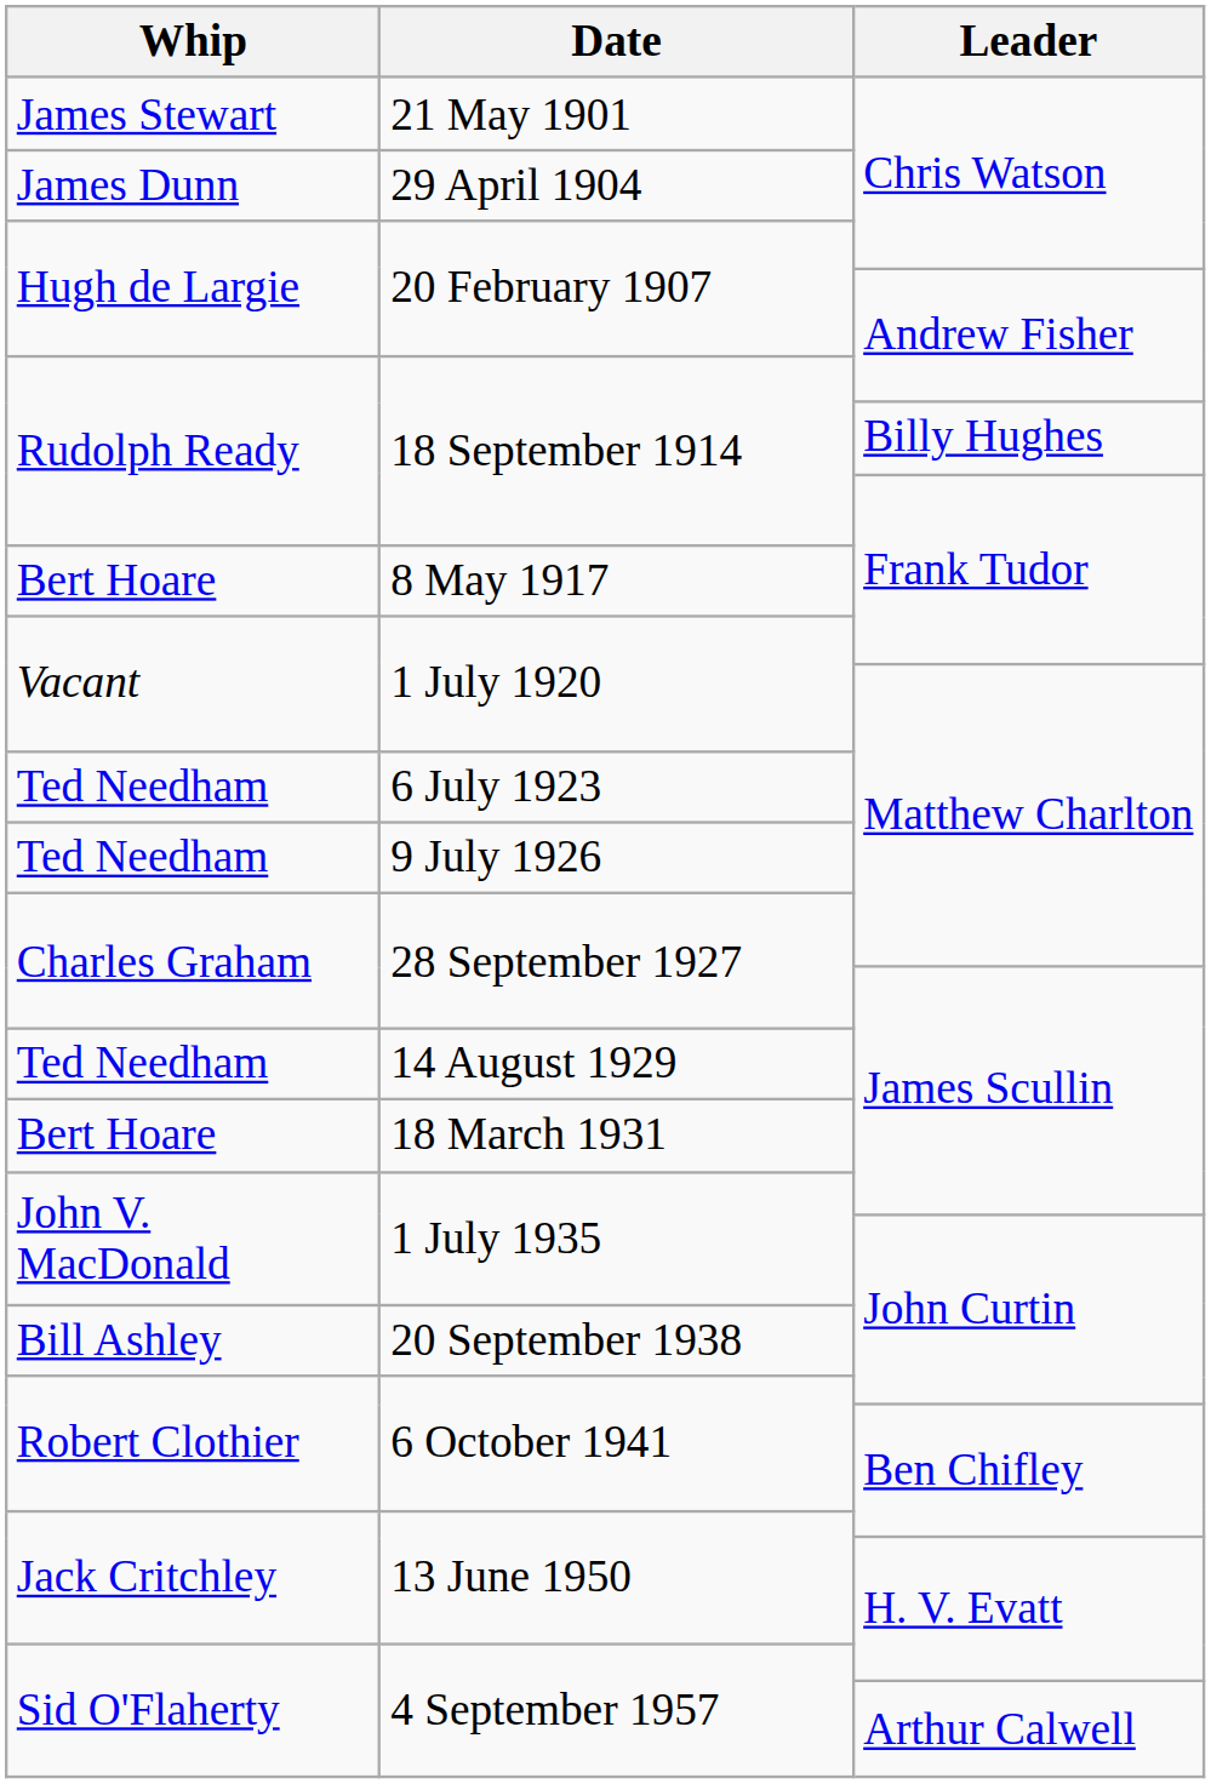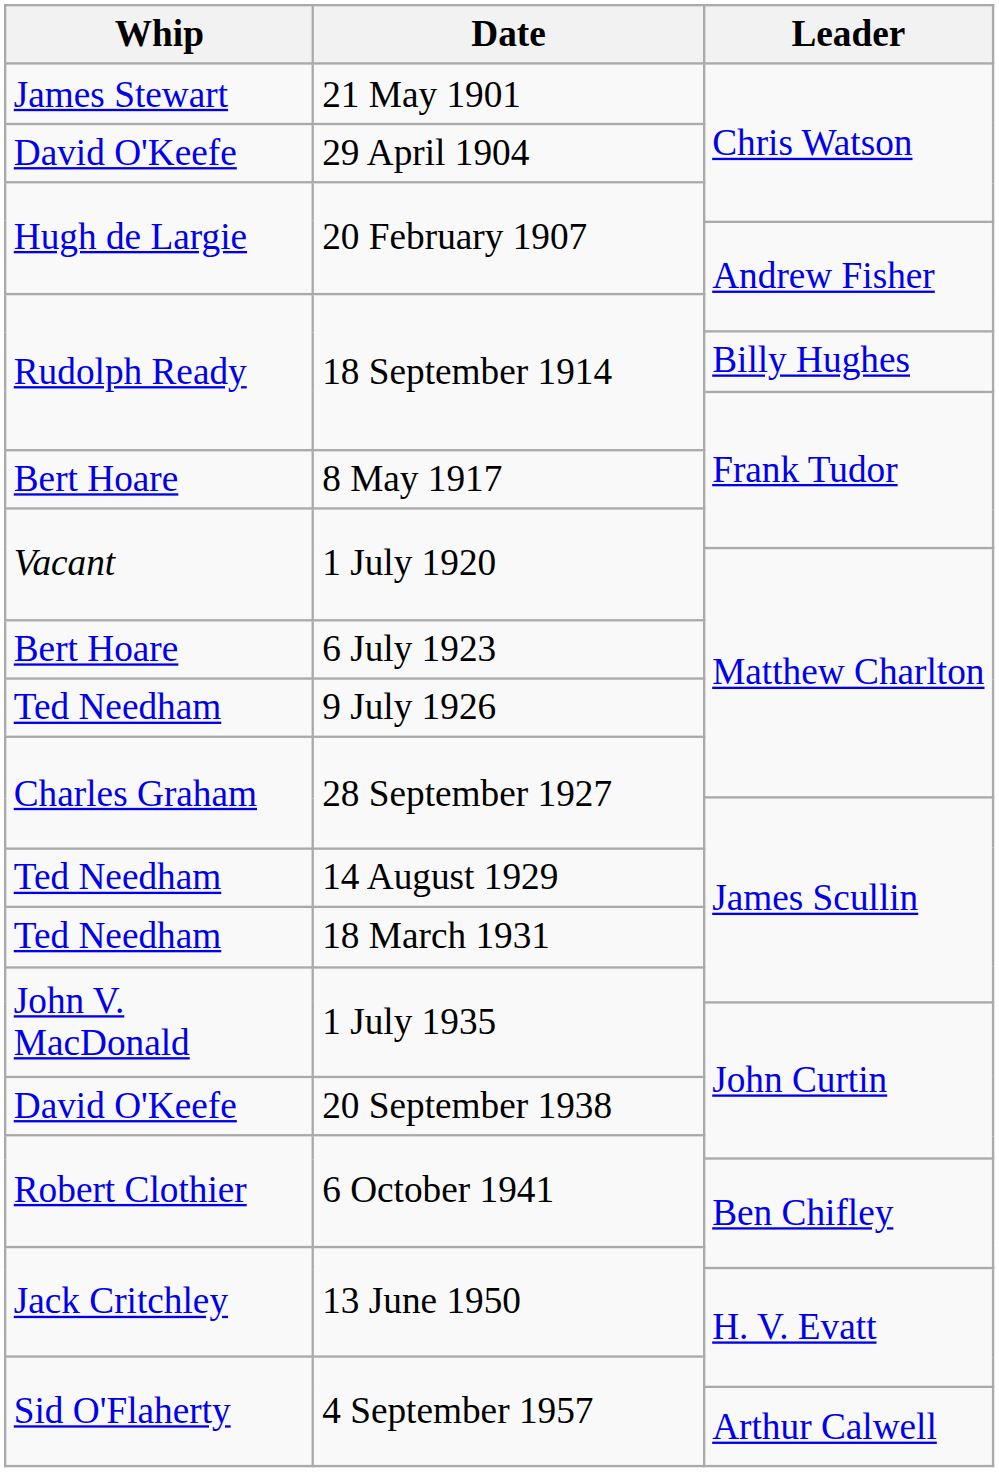 <table class=wikitable>
 <tr>
 <th width=125px>Whip</th>
 <th width=160px>Date</th>
 <th>Leader</th>
 </tr>
 <tr>
 <td><a href='#'>James Stewart</a></td>
 <td>21 May 1901</td>
 <td rowspan=3 height=60px><a href='#'>Chris Watson</a></td>
 </tr>
 <tr>
-<td><a href='#'>James Dunn</a></td>
+<td><a href='#'>David O'Keefe</a></td>
 <td>29 April 1904</td>
 </tr>
 <tr>
 <td rowspan=2 height=40px><a href='#'>Hugh de Largie</a></td>
 <td rowspan=2>20 February 1907</td>
 </tr>
 <tr>
 <td rowspan=2 height=40px><a href='#'>Andrew Fisher</a></td>
 </tr>
 <tr>
 <td rowspan=3 height=60px><a href='#'>Rudolph Ready</a></td>
 <td rowspan=3>18 September 1914</td>
 </tr>
 <tr>
 <td><a href='#'>Billy Hughes</a></td>
 </tr>
 <tr>
 <td rowspan=3 height=60px><a href='#'>Frank Tudor</a></td>
 </tr>
 <tr>
 <td><a href='#'>Bert Hoare</a></td>
 <td>8 May 1917</td>
 </tr>
 <tr>
 <td rowspan=2 height=40px><em>Vacant</em></td>
 <td rowspan=2>1 July 1920</td>
 </tr>
 <tr>
 <td rowspan=4 height=100px><a href='#'>Matthew Charlton</a></td>
 </tr>
 <tr>
-<td><a href='#'>Ted Needham</a></td>
+<td><a href='#'>Bert Hoare</a></td>
 <td>6 July 1923</td>
 </tr>
 <tr>
 <td><a href='#'>Ted Needham</a></td>
 <td>9 July 1926</td>
 </tr>
 <tr>
 <td rowspan=2 height=40px><a href='#'>Charles Graham</a></td>
 <td rowspan=2>28 September 1927</td>
 </tr>
 <tr>
 <td rowspan=4 height=80px><a href='#'>James Scullin</a></td>
 </tr>
 <tr>
 <td><a href='#'>Ted Needham</a></td>
 <td>14 August 1929</td>
 </tr>
 <tr>
-<td><a href='#'>Bert Hoare</a></td>
+<td><a href='#'>Ted Needham</a></td>
 <td>18 March 1931</td>
 </tr>
 <tr>
 <td rowspan=2 height=40px><a href='#'>John V. MacDonald</a></td>
 <td rowspan=2>1 July 1935</td>
 </tr>
 <tr>
 <td rowspan=3 height=60px><a href='#'>John Curtin</a></td>
 </tr>
 <tr>
-<td><a href='#'>Bill Ashley</a></td>
+<td><a href='#'>David O'Keefe</a></td>
 <td>20 September 1938</td>
 </tr>
 <tr>
 <td rowspan=2 height=40px><a href='#'>Robert Clothier</a></td>
 <td rowspan=2>6 October 1941</td>
 </tr>
 <tr>
 <td rowspan=2 height=40px><a href='#'>Ben Chifley</a></td>
 </tr>
 <tr>
 <td rowspan=2 height=40px><a href='#'>Jack Critchley</a></td>
 <td rowspan=2>13 June 1950</td>
 </tr>
 <tr>
 <td rowspan=2 height=40px><a href='#'>H. V. Evatt</a></td>
 </tr>
 <tr>
 <td rowspan=2 height=40px><a href='#'>Sid O'Flaherty</a></td>
 <td rowspan=2>4 September 1957</td>
 </tr>
 <tr>
 <td><a href='#'>Arthur Calwell</a></td>
 </tr>
 </table>
